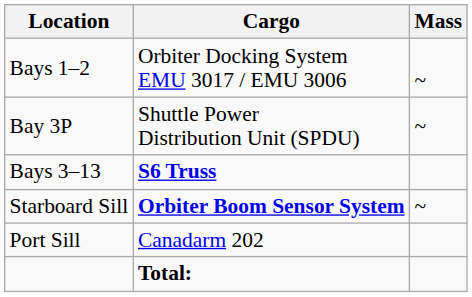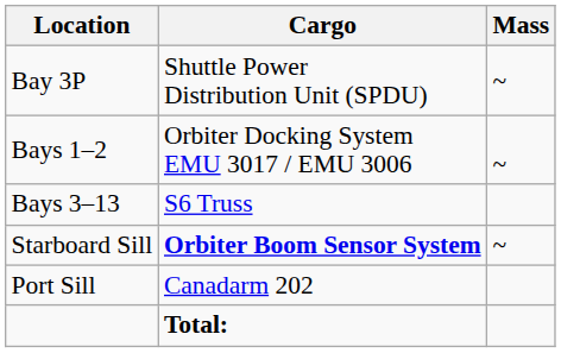 <table class="wikitable">
 <tr>
 <th>Location</th>
 <th>Cargo</th>
 <th>Mass</th>
 </tr>
 <tr>
+<td>Bay 3P</td>
+<td>Shuttle Power <br> Distribution Unit (SPDU)</td>
+<td>~</td>
+</tr>
+<tr>
 <td>Bays 1–2</td>
 <td>Orbiter Docking System <br> <a href='#'>EMU</a> 3017 / EMU 3006</td>
 <td> <br> ~</td>
 </tr>
 <tr>
-<td>Bay 3P</td>
-<td>Shuttle Power <br> Distribution Unit (SPDU)</td>
-<td>~</td>
-</tr>
-<tr>
 <td>Bays 3–13</td>
-<td><strong><a href='#'>S6 Truss</a></strong></td>
+<td><a href='#'>S6 Truss</a></td>
 <td></td>
 </tr>
 <tr>
 <td>Starboard Sill</td>
 <td><strong><a href='#'>Orbiter Boom Sensor System</a></strong></td>
 <td>~</td>
 </tr>
 <tr>
 <td>Port Sill</td>
 <td><a href='#'>Canadarm</a> 202</td>
 <td></td>
 </tr>
 <tr>
 <td></td>
 <td><strong>Total:</strong></td>
 <td><strong></strong></td>
 </tr>
 </table>
